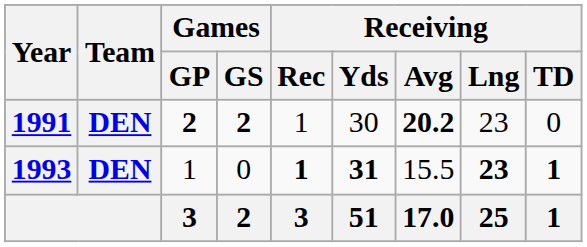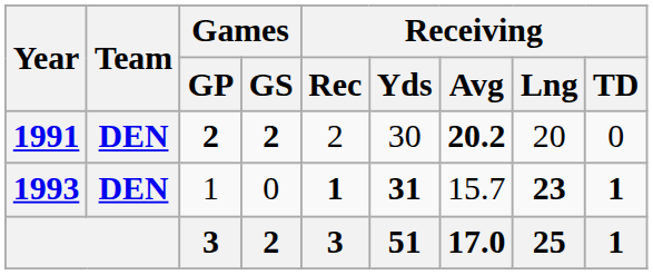 <table class="wikitable" style="text-align:center">
 <tr>
 <th rowspan="2">Year</th>
 <th rowspan="2">Team</th>
 <th colspan="2">Games</th>
 <th colspan="5">Receiving</th>
 </tr>
 <tr>
 <th>GP</th>
 <th>GS</th>
 <th>Rec</th>
 <th>Yds</th>
 <th>Avg</th>
 <th>Lng</th>
 <th>TD</th>
 </tr>
 <tr>
 <th><a href='#'>1991</a></th>
 <th><a href='#'>DEN</a></th>
 <td><strong>2</strong></td>
 <td><strong>2</strong></td>
-<td>1</td>
+<td>2</td>
 <td>30</td>
 <td><strong>20.2</strong></td>
-<td>23</td>
+<td>20</td>
 <td>0</td>
 </tr>
 <tr>
 <th><a href='#'>1993</a></th>
 <th><a href='#'>DEN</a></th>
 <td>1</td>
 <td>0</td>
 <td><strong>1</strong></td>
 <td><strong>31</strong></td>
-<td>15.5</td>
+<td>15.7</td>
 <td><strong>23</strong></td>
 <td><strong>1</strong></td>
 </tr>
 <tr>
 <th colspan="2"></th>
 <th>3</th>
 <th>2</th>
 <th>3</th>
 <th>51</th>
 <th>17.0</th>
 <th>25</th>
 <th>1</th>
 </tr>
 </table>
